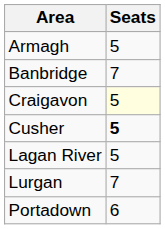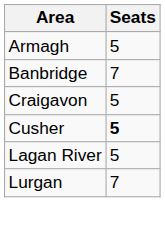 <table class="wikitable">
 <tr>
 <th>Area</th>
 <th>Seats</th>
 </tr>
 <tr>
 <td>Armagh</td>
 <td>5</td>
 </tr>
 <tr>
 <td>Banbridge</td>
 <td>7</td>
 </tr>
 <tr>
 <td>Craigavon</td>
-<td style="background: lightyellow;">5</td>
+<td>5</td>
 </tr>
 <tr>
 <td>Cusher</td>
 <td><strong>5</strong></td>
 </tr>
 <tr>
 <td>Lagan River</td>
 <td>5</td>
 </tr>
 <tr>
 <td>Lurgan</td>
 <td>7</td>
 </tr>
-<tr>
-<td>Portadown</td>
-<td>6</td>
-</tr>
 </table>
